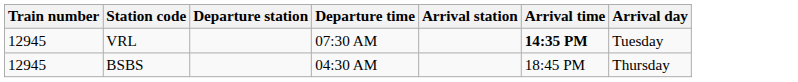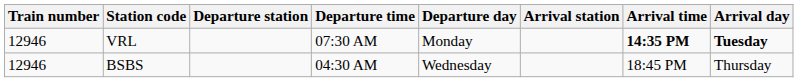 <table class="wikitable">
 <tr>
 <th>Train number</th>
 <th>Station code</th>
 <th>Departure station</th>
 <th>Departure time</th>
+<th>Departure day</th>
 <th>Arrival station</th>
 <th>Arrival time</th>
 <th>Arrival day</th>
 </tr>
 <tr>
-<td>12945</td>
+<td>12946</td>
 <td>VRL</td>
 <td></td>
 <td>07:30 AM</td>
+<td>Monday</td>
 <td></td>
 <td><strong>14:35 PM</strong></td>
-<td>Tuesday</td>
+<td><strong>Tuesday</strong></td>
 </tr>
 <tr>
-<td>12945</td>
+<td>12946</td>
 <td>BSBS</td>
 <td></td>
 <td>04:30 AM</td>
+<td>Wednesday</td>
 <td></td>
 <td>18:45 PM</td>
 <td>Thursday</td>
 </tr>
 </table>
